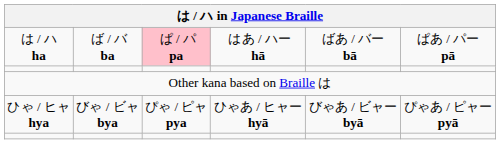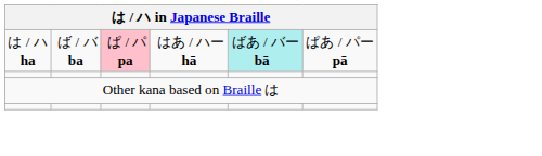 <table class="wikitable nowrap" style="text-align:center">
 <tr>
 <th colspan=6>は / ハ in <a href='#'>Japanese Braille</a></th>
 </tr>
 <tr>
 <td>は / ハ <br><strong>ha</strong></td>
 <td> ば / バ <br><strong>ba</strong></td>
 <td style="background: pink;"> ぱ / パ <br><strong>pa</strong></td>
 <td> はあ / ハー <br><strong>hā</strong></td>
-<td>ばあ / バー <br><strong>bā</strong>  </td>
+<td style="background: paleturquoise;">ばあ / バー <br><strong>bā</strong>  </td>
 <td>ぱあ / パー <br><strong>pā</strong></td>
 </tr>
 <tr>
 <td></td>
 <td></td>
 <td></td>
 <td></td>
 <td></td>
 <td></td>
 </tr>
 <tr>
 <td colspan=6>Other kana based on <a href='#'>Braille</a> は</td>
 </tr>
 <tr>
-<td>ひゃ / ヒャ <br><strong>hya</strong></td>
-<td>びゃ / ビャ <br><strong>bya</strong></td>
-<td>ぴゃ / ピャ <br><strong>pya</strong></td>
-<td>ひゃあ / ヒャー <br><strong>hyā</strong></td>
-<td>びゃあ / ビャー <br><strong>byā</strong></td>
-<td>ぴゃあ / ピャー <br><strong>pyā</strong></td>
-</tr>
-<tr>
 <td></td>
 <td></td>
 <td></td>
 <td></td>
 <td></td>
 <td></td>
 </tr>
 </table>
